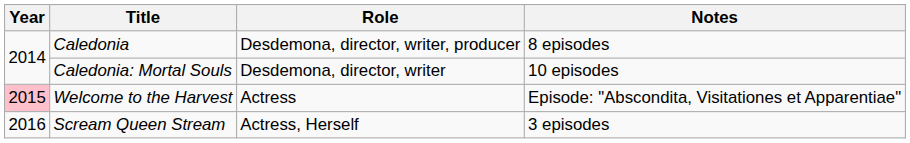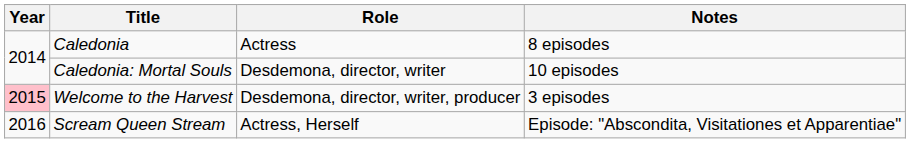 <table class="wikitable">
 <tr>
 <th>Year</th>
 <th>Title</th>
 <th>Role</th>
 <th>Notes</th>
 </tr>
 <tr>
 <td rowspan="2">2014</td>
 <td><em>Caledonia</em></td>
-<td>Desdemona, director, writer, producer</td>
+<td>Actress</td>
 <td>8 episodes</td>
 </tr>
 <tr>
 <td><em>Caledonia: Mortal Souls</em></td>
 <td>Desdemona, director, writer</td>
 <td>10 episodes</td>
 </tr>
 <tr>
 <td style="background: pink;">2015</td>
 <td><em>Welcome to the Harvest</em></td>
-<td>Actress</td>
-<td>Episode: "Abscondita, Visitationes et Apparentiae"</td>
+<td>Desdemona, director, writer, producer</td>
+<td>3 episodes</td>
 </tr>
 <tr>
 <td>2016</td>
 <td><em>Scream Queen Stream</em></td>
 <td>Actress, Herself</td>
-<td>3 episodes</td>
+<td>Episode: "Abscondita, Visitationes et Apparentiae"</td>
 </tr>
 </table>
